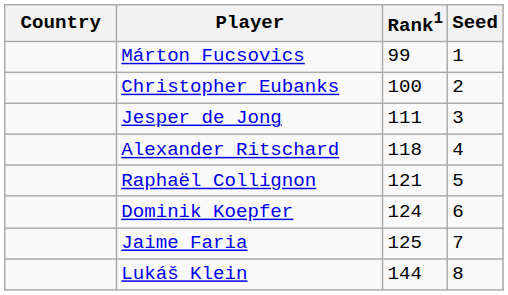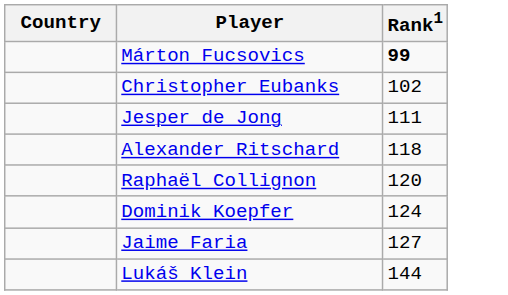 <table class="sortable wikitable">
 <tr>
 <th width="70">Country</th>
 <th width="175">Player</th>
 <th>Rank<sup>1</sup></th>
-<th>Seed</th>
 </tr>
 <tr>
 <td></td>
 <td><a href='#'>Márton Fucsovics</a></td>
-<td>99</td>
-<td>1</td>
+<td><strong>99</strong></td>
 </tr>
 <tr>
 <td></td>
 <td><a href='#'>Christopher Eubanks</a></td>
-<td>100</td>
-<td>2</td>
+<td>102</td>
 </tr>
 <tr>
 <td></td>
 <td><a href='#'>Jesper de Jong</a></td>
 <td>111</td>
-<td>3</td>
 </tr>
 <tr>
 <td></td>
 <td><a href='#'>Alexander Ritschard</a></td>
 <td>118</td>
-<td>4</td>
 </tr>
 <tr>
 <td></td>
 <td><a href='#'>Raphaël Collignon</a></td>
-<td>121</td>
-<td>5</td>
+<td>120</td>
 </tr>
 <tr>
 <td></td>
 <td><a href='#'>Dominik Koepfer</a></td>
 <td>124</td>
-<td>6</td>
 </tr>
 <tr>
 <td></td>
 <td><a href='#'>Jaime Faria</a></td>
-<td>125</td>
-<td>7</td>
+<td>127</td>
 </tr>
 <tr>
 <td></td>
 <td><a href='#'>Lukáš Klein</a></td>
 <td>144</td>
-<td>8</td>
 </tr>
 </table>
